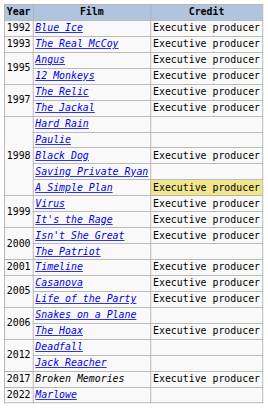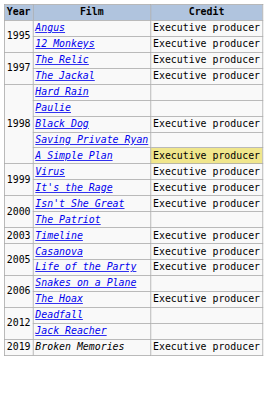 <table class="wikitable" style="font-size:95%;">
 <tr>
 <th style="background:#B0C4DE;">Year</th>
 <th style="background:#B0C4DE;">Film</th>
 <th style="background:#B0C4DE;">Credit</th>
-</tr>
-<tr>
-<td>1992</td>
-<td><em><a href='#'>Blue Ice</a></em></td>
-<td>Executive producer</td>
-</tr>
-<tr>
-<td>1993</td>
-<td><em><a href='#'>The Real McCoy</a></em></td>
-<td>Executive producer</td>
 </tr>
 <tr>
 <td rowspan=2>1995</td>
 <td><em><a href='#'>Angus</a></em></td>
 <td>Executive producer</td>
 </tr>
 <tr>
 <td><em><a href='#'>12 Monkeys</a></em></td>
 <td>Executive producer</td>
 </tr>
 <tr>
 <td rowspan=2>1997</td>
 <td><em><a href='#'>The Relic</a></em></td>
 <td>Executive producer</td>
 </tr>
 <tr>
 <td><em><a href='#'>The Jackal</a></em></td>
 <td>Executive producer</td>
 </tr>
 <tr>
 <td rowspan=5>1998</td>
 <td><em><a href='#'>Hard Rain</a></em></td>
 <td></td>
 </tr>
 <tr>
 <td><em><a href='#'>Paulie</a></em></td>
 <td></td>
 </tr>
 <tr>
 <td><em><a href='#'>Black Dog</a></em></td>
 <td>Executive producer</td>
 </tr>
 <tr>
 <td><em><a href='#'>Saving Private Ryan</a></em></td>
 <td></td>
 </tr>
 <tr>
 <td><em><a href='#'>A Simple Plan</a></em></td>
 <td style="background: khaki;">Executive producer</td>
 </tr>
 <tr>
 <td rowspan=2>1999</td>
 <td><em><a href='#'>Virus</a></em></td>
 <td>Executive producer</td>
 </tr>
 <tr>
 <td><em><a href='#'>It's the Rage</a></em></td>
 <td>Executive producer</td>
 </tr>
 <tr>
 <td rowspan=2>2000</td>
 <td><em><a href='#'>Isn't She Great</a></em></td>
 <td>Executive producer</td>
 </tr>
 <tr>
 <td><em><a href='#'>The Patriot</a></em></td>
 <td></td>
 </tr>
 <tr>
-<td>2001</td>
+<td>2003</td>
 <td><em><a href='#'>Timeline</a></em></td>
 <td>Executive producer</td>
 </tr>
 <tr>
 <td rowspan=2>2005</td>
 <td><em><a href='#'>Casanova</a></em></td>
 <td>Executive producer</td>
 </tr>
 <tr>
 <td><em><a href='#'>Life of the Party</a></em></td>
 <td>Executive producer</td>
 </tr>
 <tr>
 <td rowspan=2>2006</td>
 <td><em><a href='#'>Snakes on a Plane</a></em></td>
 <td></td>
 </tr>
 <tr>
 <td><em><a href='#'>The Hoax</a></em></td>
 <td>Executive producer</td>
 </tr>
 <tr>
 <td rowspan=2>2012</td>
 <td><em><a href='#'>Deadfall</a></em></td>
 <td></td>
 </tr>
 <tr>
 <td><em><a href='#'>Jack Reacher</a></em></td>
 <td></td>
 </tr>
 <tr>
-<td>2017</td>
+<td>2019</td>
 <td><em>Broken Memories</em></td>
 <td>Executive producer</td>
 </tr>
-<tr>
-<td>2022</td>
-<td><em><a href='#'>Marlowe</a></em></td>
-<td></td>
-</tr>
 </table>
